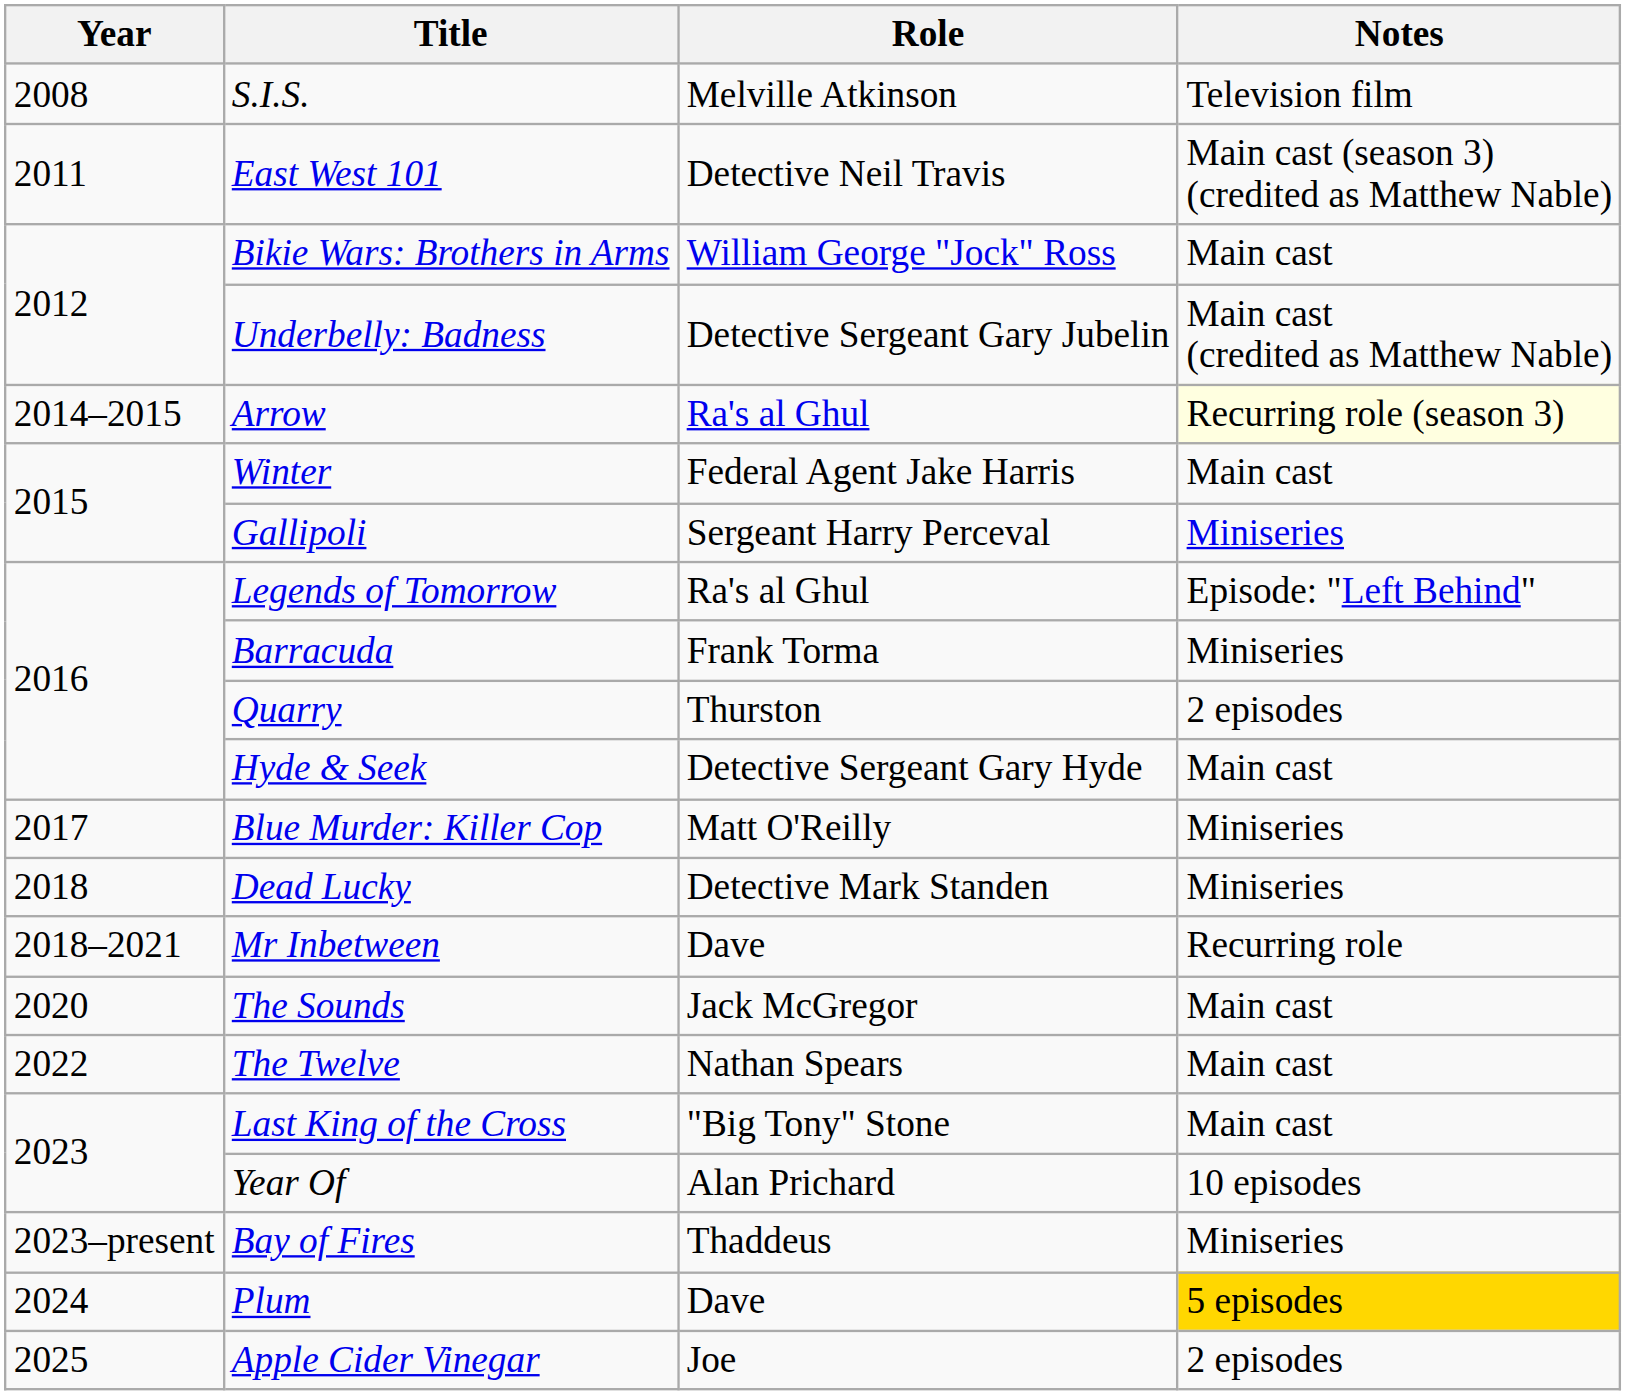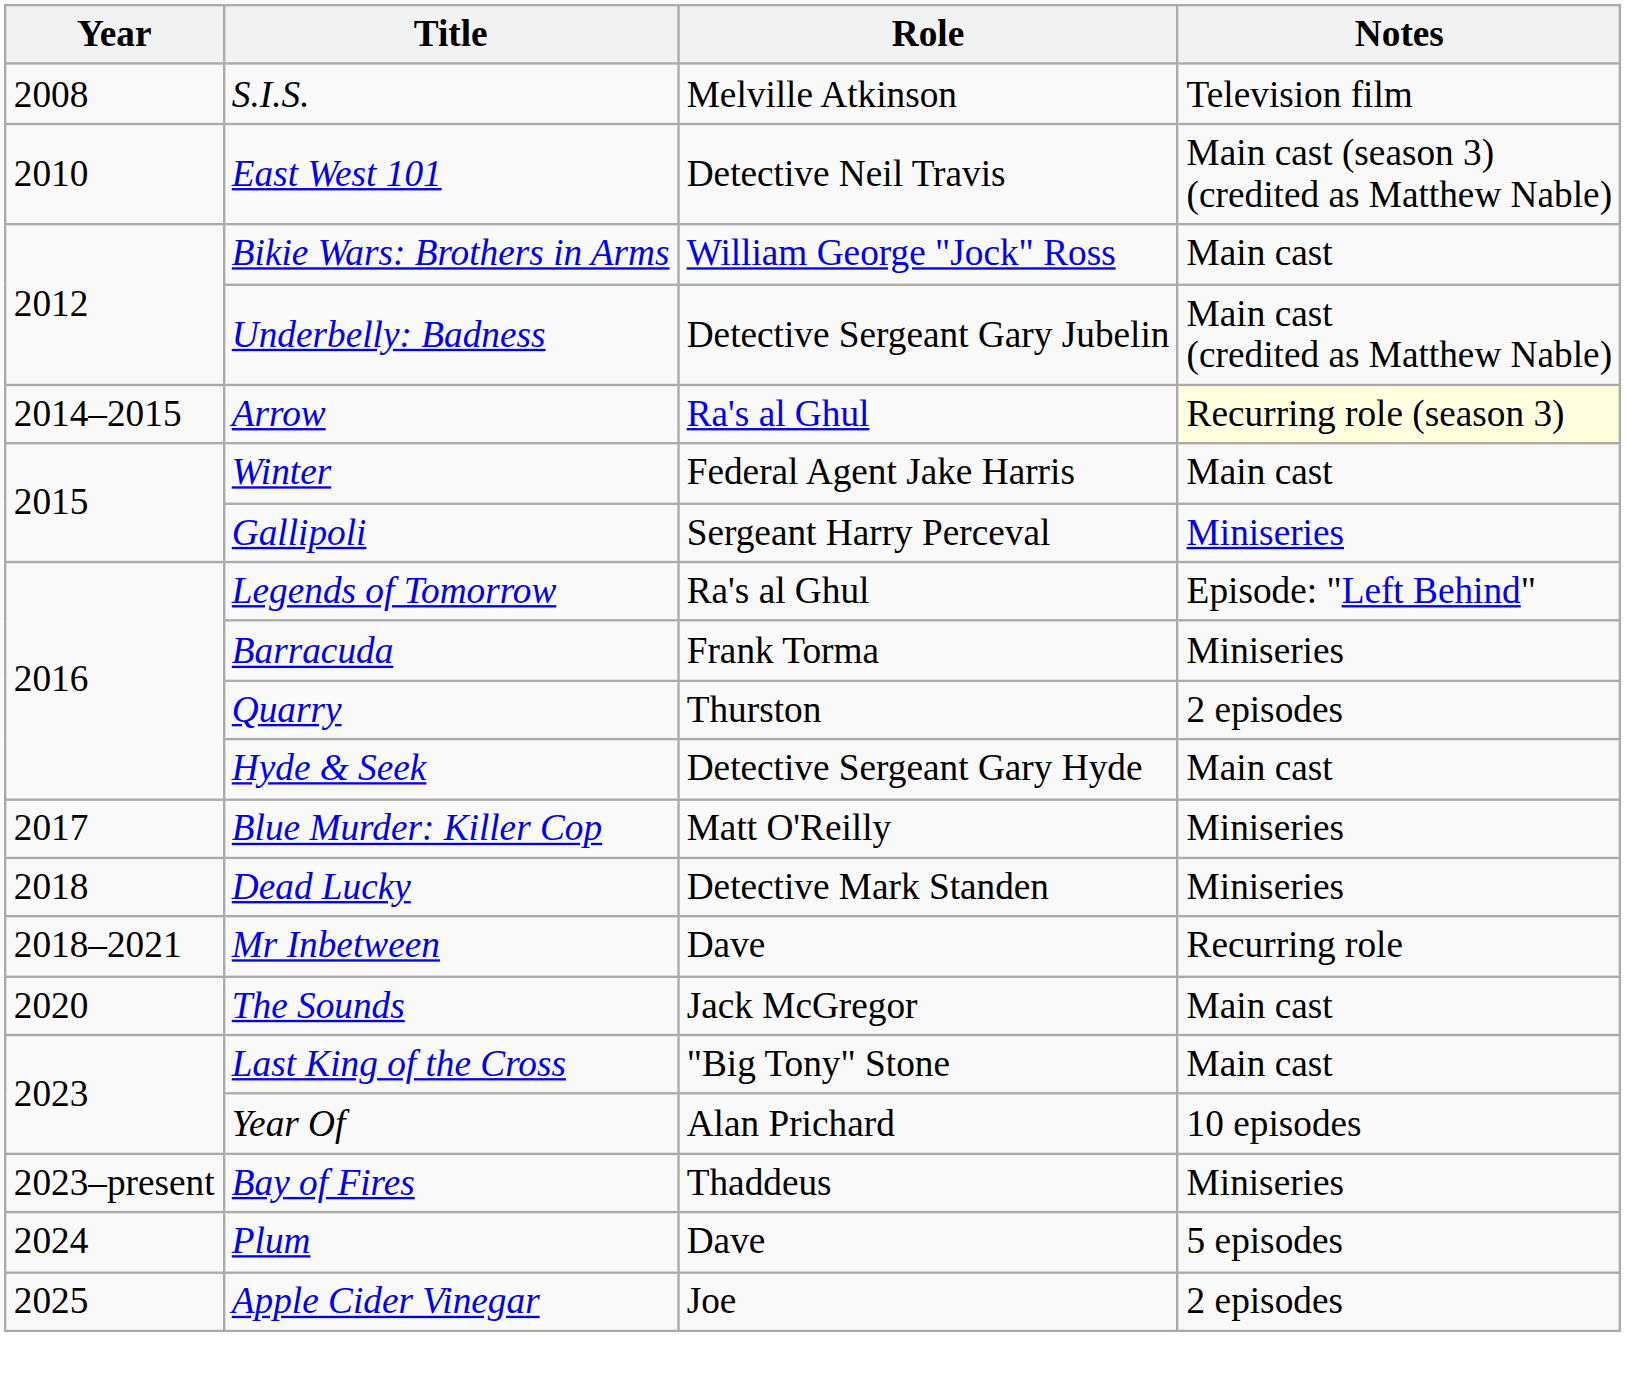 <table class="wikitable sortable">
 <tr>
 <th>Year</th>
 <th>Title</th>
 <th>Role</th>
 <th class="unsortable">Notes</th>
 </tr>
 <tr>
 <td>2008</td>
 <td><em>S.I.S.</em></td>
 <td>Melville Atkinson</td>
 <td>Television film</td>
 </tr>
 <tr>
-<td>2011</td>
+<td>2010</td>
 <td><em><a href='#'>East West 101</a></em></td>
 <td>Detective Neil Travis</td>
 <td>Main cast (season 3)<br>(credited as Matthew Nable)</td>
 </tr>
 <tr>
 <td rowspan="2">2012</td>
 <td><em><a href='#'>Bikie Wars: Brothers in Arms</a></em></td>
 <td><a href='#'>William George "Jock" Ross</a></td>
 <td>Main cast</td>
 </tr>
 <tr>
 <td><em><a href='#'>Underbelly: Badness</a></em></td>
 <td>Detective Sergeant Gary Jubelin</td>
 <td>Main cast<br>(credited as Matthew Nable)</td>
 </tr>
 <tr>
 <td>2014–2015</td>
 <td><em><a href='#'>Arrow</a></em></td>
 <td><a href='#'>Ra's al Ghul</a></td>
 <td style="background: lightyellow;">Recurring role (season 3)</td>
 </tr>
 <tr>
 <td rowspan="2">2015</td>
 <td><em><a href='#'>Winter</a></em></td>
 <td>Federal Agent Jake Harris</td>
 <td>Main cast</td>
 </tr>
 <tr>
 <td><em><a href='#'>Gallipoli</a></em></td>
 <td>Sergeant Harry Perceval</td>
 <td><a href='#'>Miniseries</a></td>
 </tr>
 <tr>
 <td rowspan="4">2016</td>
 <td><em><a href='#'>Legends of Tomorrow</a></em></td>
 <td>Ra's al Ghul</td>
 <td>Episode: "<a href='#'>Left Behind</a>"</td>
 </tr>
 <tr>
 <td><em><a href='#'>Barracuda</a></em></td>
 <td>Frank Torma</td>
 <td>Miniseries</td>
 </tr>
 <tr>
 <td><em><a href='#'>Quarry</a></em></td>
 <td>Thurston</td>
 <td>2 episodes</td>
 </tr>
 <tr>
 <td><em><a href='#'>Hyde & Seek</a></em></td>
 <td>Detective Sergeant Gary Hyde</td>
 <td>Main cast</td>
 </tr>
 <tr>
 <td>2017</td>
 <td><em><a href='#'>Blue Murder: Killer Cop</a></em></td>
 <td>Matt O'Reilly</td>
 <td>Miniseries</td>
 </tr>
 <tr>
 <td>2018</td>
 <td><em><a href='#'>Dead Lucky</a></em></td>
 <td>Detective Mark Standen</td>
 <td>Miniseries</td>
 </tr>
 <tr>
 <td>2018–2021</td>
 <td><em><a href='#'>Mr Inbetween</a></em></td>
 <td>Dave</td>
 <td>Recurring role</td>
 </tr>
 <tr>
 <td>2020</td>
 <td><em><a href='#'>The Sounds</a></em></td>
 <td>Jack McGregor</td>
 <td>Main cast</td>
 </tr>
 <tr>
-<td>2022</td>
-<td><em><a href='#'>The Twelve</a></em></td>
-<td>Nathan Spears</td>
-<td>Main cast</td>
-</tr>
-<tr>
 <td rowspan="2">2023</td>
 <td><em><a href='#'>Last King of the Cross</a></em></td>
 <td>"Big Tony" Stone</td>
 <td>Main cast</td>
 </tr>
 <tr>
 <td><em>Year Of</em></td>
 <td>Alan Prichard</td>
 <td>10 episodes</td>
 </tr>
 <tr>
 <td>2023–present</td>
 <td><em><a href='#'>Bay of Fires</a></em></td>
 <td>Thaddeus</td>
 <td>Miniseries</td>
 </tr>
 <tr>
 <td>2024</td>
 <td><em><a href='#'>Plum</a></em></td>
 <td>Dave</td>
-<td style="background: gold;">5 episodes</td>
+<td>5 episodes</td>
 </tr>
 <tr>
 <td>2025</td>
 <td><a href='#'><em>Apple Cider Vinegar</em></a></td>
 <td>Joe</td>
 <td>2 episodes</td>
 </tr>
 </table>
